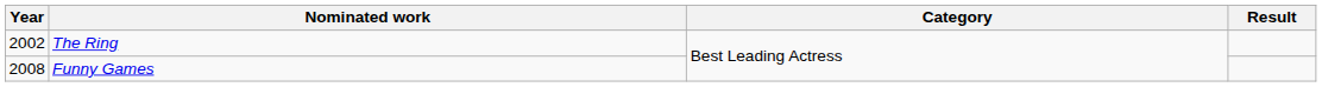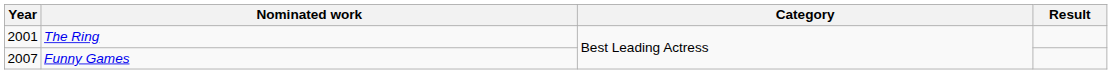 <table class=wikitable>
 <tr>
 <th scope="col" style="width:1em;">Year</th>
 <th scope="col" style="width:39em;">Nominated work</th>
 <th scope="col" style="width:33em;">Category</th>
 <th scope="col" style="width:5em;">Result</th>
 </tr>
 <tr>
-<td>2002</td>
+<td>2001</td>
 <td><em><a href='#'>The Ring</a></em></td>
 <td rowspan="2">Best Leading Actress</td>
 <td></td>
 </tr>
 <tr>
-<td>2008</td>
+<td>2007</td>
 <td><em><a href='#'>Funny Games</a></em></td>
 <td></td>
 </tr>
 </table>
